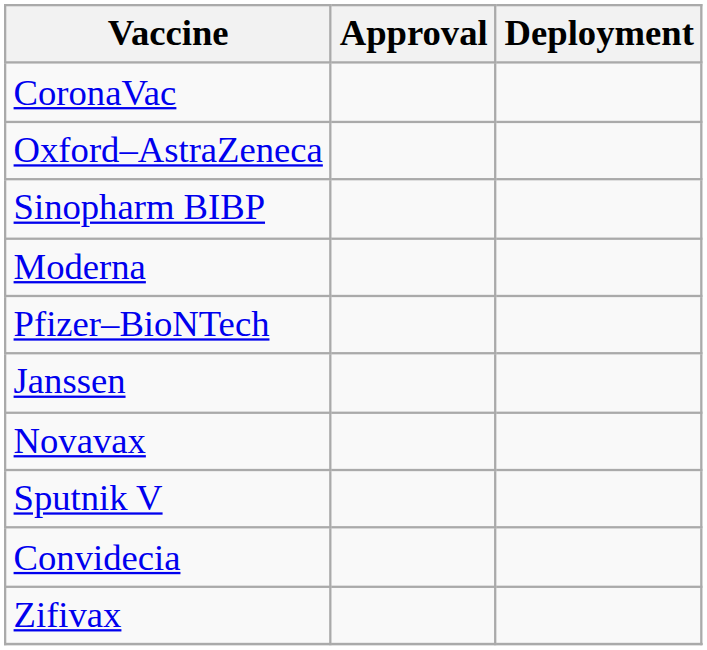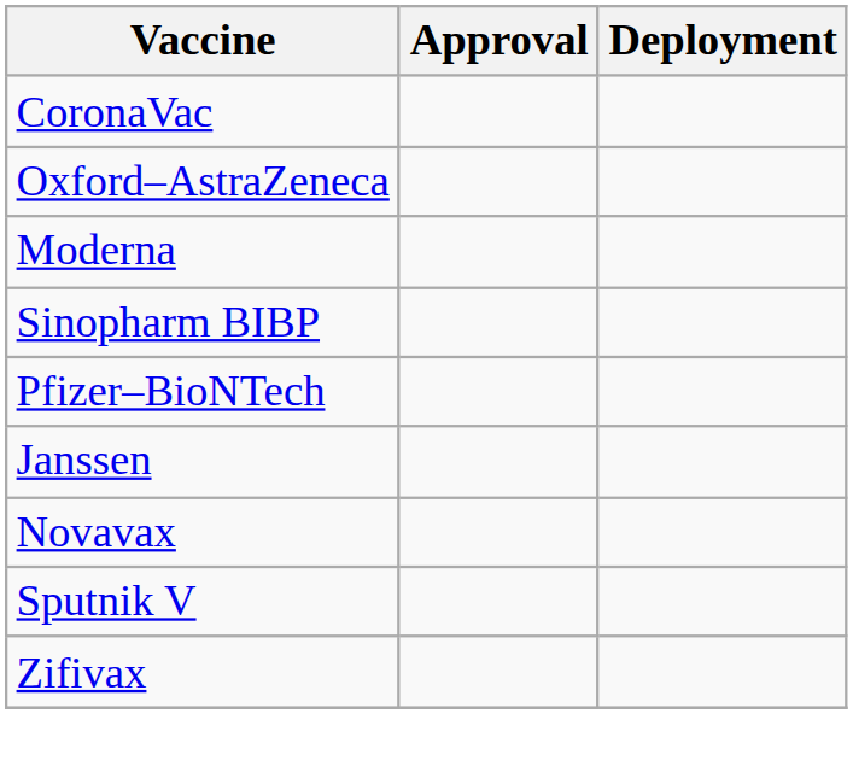 <table class="wikitable">
 <tr>
 <th>Vaccine</th>
 <th>Approval</th>
 <th>Deployment</th>
 </tr>
 <tr>
 <td><a href='#'>CoronaVac</a></td>
 <td></td>
 <td></td>
 </tr>
 <tr>
 <td><a href='#'>Oxford–AstraZeneca</a></td>
 <td></td>
 <td></td>
 </tr>
 <tr>
-<td><a href='#'>Sinopharm BIBP</a></td>
+<td><a href='#'>Moderna</a></td>
 <td></td>
 <td></td>
 </tr>
 <tr>
-<td><a href='#'>Moderna</a></td>
+<td><a href='#'>Sinopharm BIBP</a></td>
 <td></td>
 <td></td>
 </tr>
 <tr>
 <td><a href='#'>Pfizer–BioNTech</a></td>
 <td></td>
 <td></td>
 </tr>
 <tr>
 <td><a href='#'>Janssen</a></td>
 <td></td>
 <td></td>
 </tr>
 <tr>
 <td><a href='#'>Novavax</a></td>
 <td></td>
 <td></td>
 </tr>
 <tr>
 <td><a href='#'>Sputnik V</a></td>
 <td></td>
 <td></td>
 </tr>
 <tr>
-<td><a href='#'>Convidecia</a></td>
-<td></td>
-<td></td>
-</tr>
-<tr>
 <td><a href='#'>Zifivax</a></td>
 <td></td>
 <td></td>
 </tr>
 <tr>
 </tr>
 </table>
